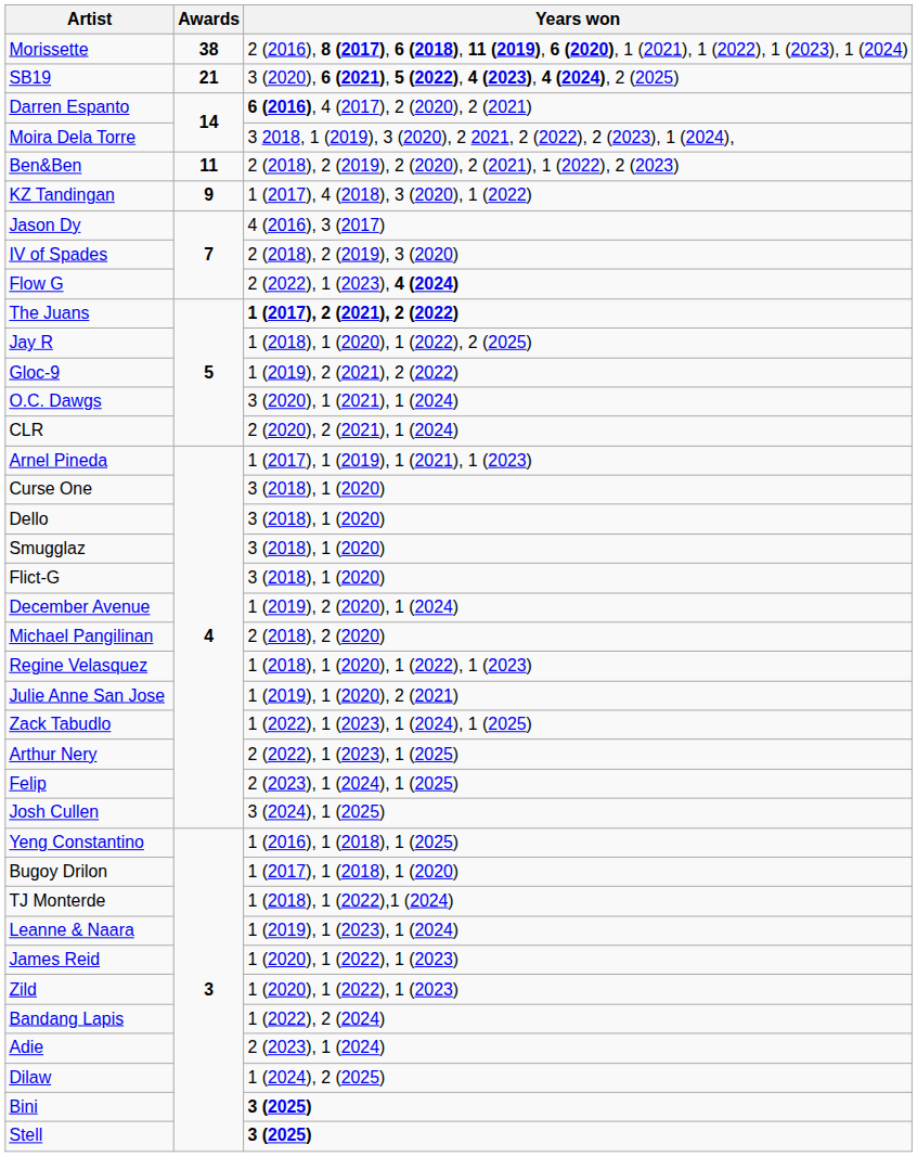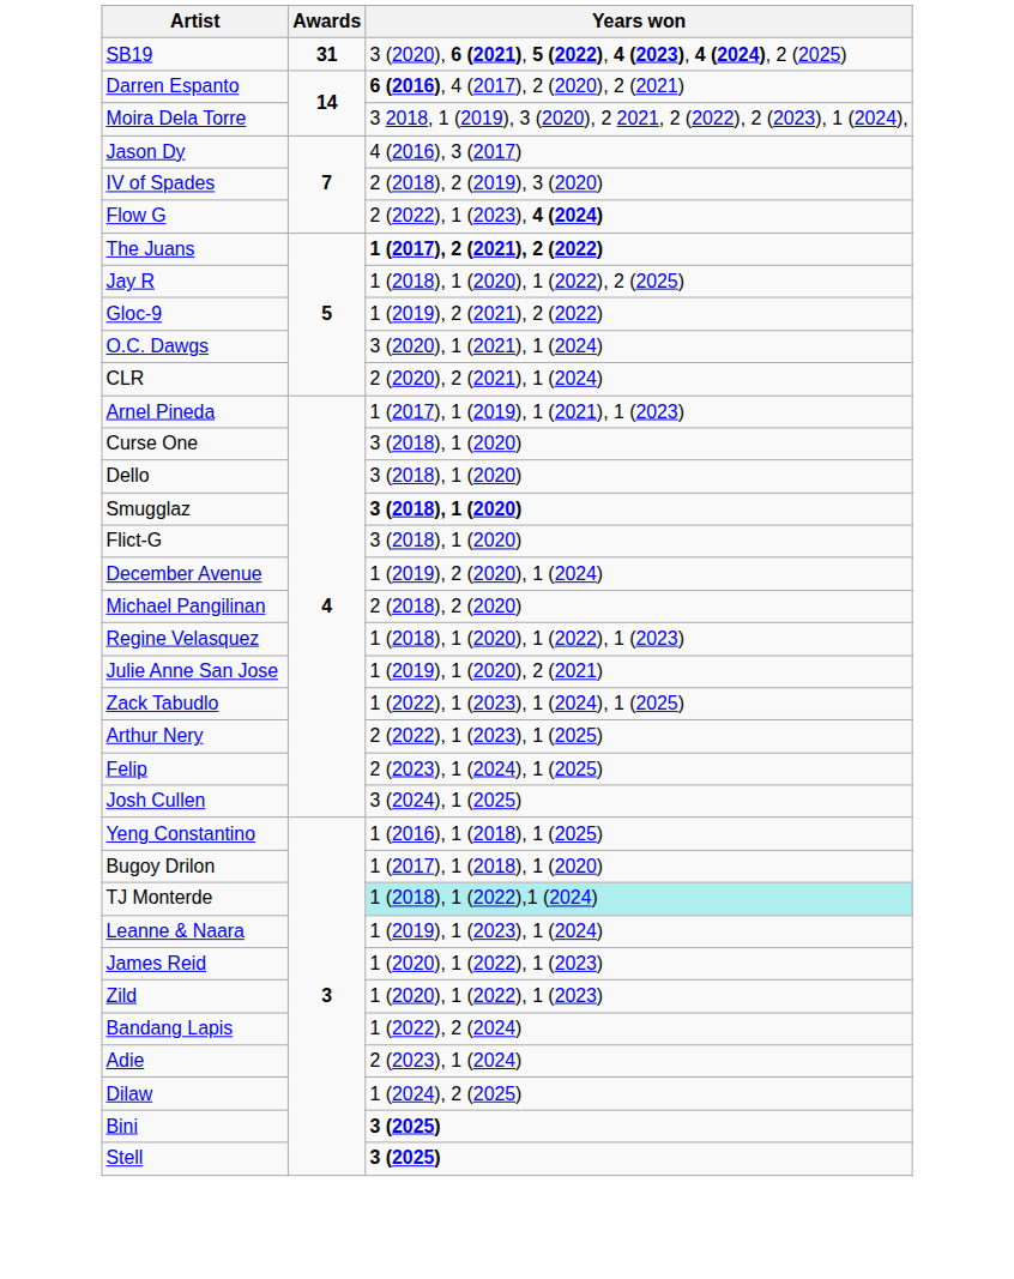 <table class="wikitable sortable" style="margin:1em auto; font-size:100%; line-height:20px; text-align:left" width:"100%">
 <tr>
 <th width="150">Artist</th>
 <th>Awards</th>
 <th>Years won</th>
 </tr>
 <tr>
-<td><a href='#'>Morissette</a></td>
-<td align=center><strong>38</strong></td>
-<td>2 (<a href='#'>2016</a>), <strong>8 (<a href='#'>2017</a>)</strong>, <strong>6 (<a href='#'>2018</a>)</strong>, <strong>11 (<a href='#'>2019</a>)</strong>, <strong>6 (<a href='#'>2020</a>)</strong>, 1 (<a href='#'>2021</a>), 1 (<a href='#'>2022</a>), 1 (<a href='#'>2023</a>), 1 (<a href='#'>2024</a>)</td>
-</tr>
-<tr>
 <td><a href='#'>SB19</a></td>
-<td align=center><strong>21</strong></td>
+<td align=center><strong>31</strong></td>
 <td>3 (<a href='#'>2020</a>), <strong>6 (<a href='#'>2021</a>)</strong>, <strong>5 (<a href='#'>2022</a>)</strong>, <strong>4 (<a href='#'>2023</a>)</strong>, <strong>4 (<a href='#'>2024</a>)</strong>, 2 (<a href='#'>2025</a>)</td>
 </tr>
 <tr>
 <td><a href='#'>Darren Espanto</a></td>
 <td rowspan="2" align=center><strong>14</strong></td>
 <td><strong>6 (<a href='#'>2016</a>)</strong>, 4 (<a href='#'>2017</a>), 2 (<a href='#'>2020</a>), 2 (<a href='#'>2021</a>)</td>
 </tr>
 <tr>
 <td><a href='#'>Moira Dela Torre</a></td>
 <td>3 <a href='#'>2018</a>, 1 (<a href='#'>2019</a>), 3 (<a href='#'>2020</a>), 2 <a href='#'>2021</a>, 2 (<a href='#'>2022</a>), 2 (<a href='#'>2023</a>), 1 (<a href='#'>2024</a>),</td>
-</tr>
-<tr>
-<td><a href='#'>Ben&Ben</a></td>
-<td align=center><strong>11</strong></td>
-<td>2 (<a href='#'>2018</a>), 2 (<a href='#'>2019</a>), 2 (<a href='#'>2020</a>), 2 (<a href='#'>2021</a>), 1 (<a href='#'>2022</a>), 2 (<a href='#'>2023</a>)</td>
-</tr>
-<tr>
-<td><a href='#'>KZ Tandingan</a></td>
-<td align=center><strong>9</strong></td>
-<td>1 (<a href='#'>2017</a>), 4 (<a href='#'>2018</a>), 3 (<a href='#'>2020</a>), 1 (<a href='#'>2022</a>)</td>
 </tr>
 <tr>
 <td><a href='#'>Jason Dy</a></td>
 <td rowspan="3" align=center><strong>7</strong></td>
 <td>4 (<a href='#'>2016</a>), 3 (<a href='#'>2017</a>)</td>
 </tr>
 <tr>
 <td><a href='#'>IV of Spades</a></td>
 <td>2 (<a href='#'>2018</a>), 2 (<a href='#'>2019</a>), 3 (<a href='#'>2020</a>)</td>
 </tr>
 <tr>
 <td><a href='#'>Flow G</a></td>
 <td>2 (<a href='#'>2022</a>), 1 (<a href='#'>2023</a>), <strong>4 (<a href='#'>2024</a>)</strong></td>
 </tr>
 <tr>
 <td><a href='#'>The Juans</a></td>
 <td rowspan="5" align=center><strong>5</strong></td>
 <td><strong>1 (<a href='#'>2017</a>), 2 (<a href='#'>2021</a>), 2 (<a href='#'>2022</a>)</strong></td>
 </tr>
 <tr>
 <td><a href='#'>Jay R</a></td>
 <td>1 (<a href='#'>2018</a>), 1 (<a href='#'>2020</a>), 1 (<a href='#'>2022</a>), 2 (<a href='#'>2025</a>)</td>
 </tr>
 <tr>
 <td><a href='#'>Gloc-9</a></td>
 <td>1 (<a href='#'>2019</a>), 2 (<a href='#'>2021</a>), 2 (<a href='#'>2022</a>)</td>
 </tr>
 <tr>
 <td><a href='#'>O.C. Dawgs</a></td>
 <td>3 (<a href='#'>2020</a>), 1 (<a href='#'>2021</a>), 1 (<a href='#'>2024</a>)</td>
 </tr>
 <tr>
 <td>CLR</td>
 <td>2 (<a href='#'>2020</a>), 2 (<a href='#'>2021</a>), 1 (<a href='#'>2024</a>)</td>
 </tr>
 <tr>
 <td><a href='#'>Arnel Pineda</a></td>
 <td rowspan="13" align=center><strong>4</strong></td>
 <td>1 (<a href='#'>2017</a>), 1 (<a href='#'>2019</a>), 1 (<a href='#'>2021</a>), 1 (<a href='#'>2023</a>)</td>
 </tr>
 <tr>
 <td>Curse One</td>
 <td>3 (<a href='#'>2018</a>), 1 (<a href='#'>2020</a>)</td>
 </tr>
 <tr>
 <td>Dello</td>
 <td>3 (<a href='#'>2018</a>), 1 (<a href='#'>2020</a>)</td>
 </tr>
 <tr>
 <td>Smugglaz</td>
-<td>3 (<a href='#'>2018</a>), 1 (<a href='#'>2020</a>)</td>
+<td><strong>3 (<a href='#'>2018</a>), 1 (<a href='#'>2020</a>)</strong></td>
 </tr>
 <tr>
 <td>Flict-G</td>
 <td>3 (<a href='#'>2018</a>), 1 (<a href='#'>2020</a>)</td>
 </tr>
 <tr>
 <td><a href='#'>December Avenue</a></td>
 <td>1 (<a href='#'>2019</a>), 2 (<a href='#'>2020</a>), 1 (<a href='#'>2024</a>)</td>
 </tr>
 <tr>
 <td><a href='#'>Michael Pangilinan</a></td>
 <td>2 (<a href='#'>2018</a>), 2 (<a href='#'>2020</a>)</td>
 </tr>
 <tr>
 <td><a href='#'>Regine Velasquez</a></td>
 <td>1 (<a href='#'>2018</a>), 1 (<a href='#'>2020</a>), 1 (<a href='#'>2022</a>), 1 (<a href='#'>2023</a>)</td>
 </tr>
 <tr>
 <td><a href='#'>Julie Anne San Jose</a></td>
 <td>1 (<a href='#'>2019</a>), 1 (<a href='#'>2020</a>), 2 (<a href='#'>2021</a>)</td>
 </tr>
 <tr>
 <td><a href='#'>Zack Tabudlo</a></td>
 <td>1 (<a href='#'>2022</a>), 1 (<a href='#'>2023</a>), 1 (<a href='#'>2024</a>), 1 (<a href='#'>2025</a>)</td>
 </tr>
 <tr>
 <td><a href='#'>Arthur Nery</a></td>
 <td>2 (<a href='#'>2022</a>), 1 (<a href='#'>2023</a>), 1 (<a href='#'>2025</a>)</td>
 </tr>
 <tr>
 <td><a href='#'>Felip</a></td>
 <td>2 (<a href='#'>2023</a>), 1 (<a href='#'>2024</a>), 1 (<a href='#'>2025</a>)</td>
 </tr>
 <tr>
 <td><a href='#'>Josh Cullen</a></td>
 <td>3 (<a href='#'>2024</a>), 1 (<a href='#'>2025</a>)</td>
 </tr>
 <tr>
 <td><a href='#'>Yeng Constantino</a></td>
 <td align=center rowspan="11"><strong>3</strong></td>
 <td>1 (<a href='#'>2016</a>), 1 (<a href='#'>2018</a>), 1 (<a href='#'>2025</a>)</td>
 </tr>
 <tr>
 <td>Bugoy Drilon</td>
 <td>1 (<a href='#'>2017</a>), 1 (<a href='#'>2018</a>), 1 (<a href='#'>2020</a>)</td>
 </tr>
 <tr>
 <td>TJ Monterde</td>
-<td>1 (<a href='#'>2018</a>), 1 (<a href='#'>2022</a>),1 (<a href='#'>2024</a>)</td>
+<td style="background: paleturquoise;">1 (<a href='#'>2018</a>), 1 (<a href='#'>2022</a>),1 (<a href='#'>2024</a>)</td>
 </tr>
 <tr>
 <td><a href='#'>Leanne & Naara</a></td>
 <td>1 (<a href='#'>2019</a>), 1 (<a href='#'>2023</a>), 1 (<a href='#'>2024</a>)</td>
 </tr>
 <tr>
 <td><a href='#'>James Reid</a></td>
 <td>1 (<a href='#'>2020</a>), 1 (<a href='#'>2022</a>), 1 (<a href='#'>2023</a>)</td>
 </tr>
 <tr>
 <td><a href='#'>Zild</a></td>
 <td>1 (<a href='#'>2020</a>), 1 (<a href='#'>2022</a>), 1 (<a href='#'>2023</a>)</td>
 </tr>
 <tr>
 <td><a href='#'>Bandang Lapis</a></td>
 <td>1 (<a href='#'>2022</a>), 2 (<a href='#'>2024</a>)</td>
 </tr>
 <tr>
 <td><a href='#'>Adie</a></td>
 <td>2 (<a href='#'>2023</a>), 1 (<a href='#'>2024</a>)</td>
 </tr>
 <tr>
 <td><a href='#'>Dilaw</a></td>
 <td>1 (<a href='#'>2024</a>), 2 (<a href='#'>2025</a>)</td>
 </tr>
 <tr>
 <td><a href='#'>Bini</a></td>
 <td><strong>3 (<a href='#'>2025</a>)</strong></td>
 </tr>
 <tr>
 <td><a href='#'>Stell</a></td>
 <td><strong>3 (<a href='#'>2025</a>)</strong></td>
 </tr>
 </table>
